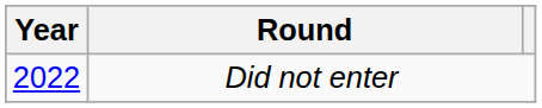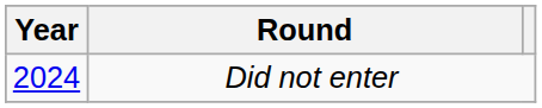 <table class="wikitable" style="text-align: center; font-size:90%">
 <tr>
 <th>Year</th>
 <th style="width:200px">Round</th>
 <th></th>
 </tr>
 <tr>
-<td><a href='#'>2022</a></td>
+<td><a href='#'>2024</a></td>
 <td colspan="2"><em>Did not enter</em></td>
 </tr>
 </table>
